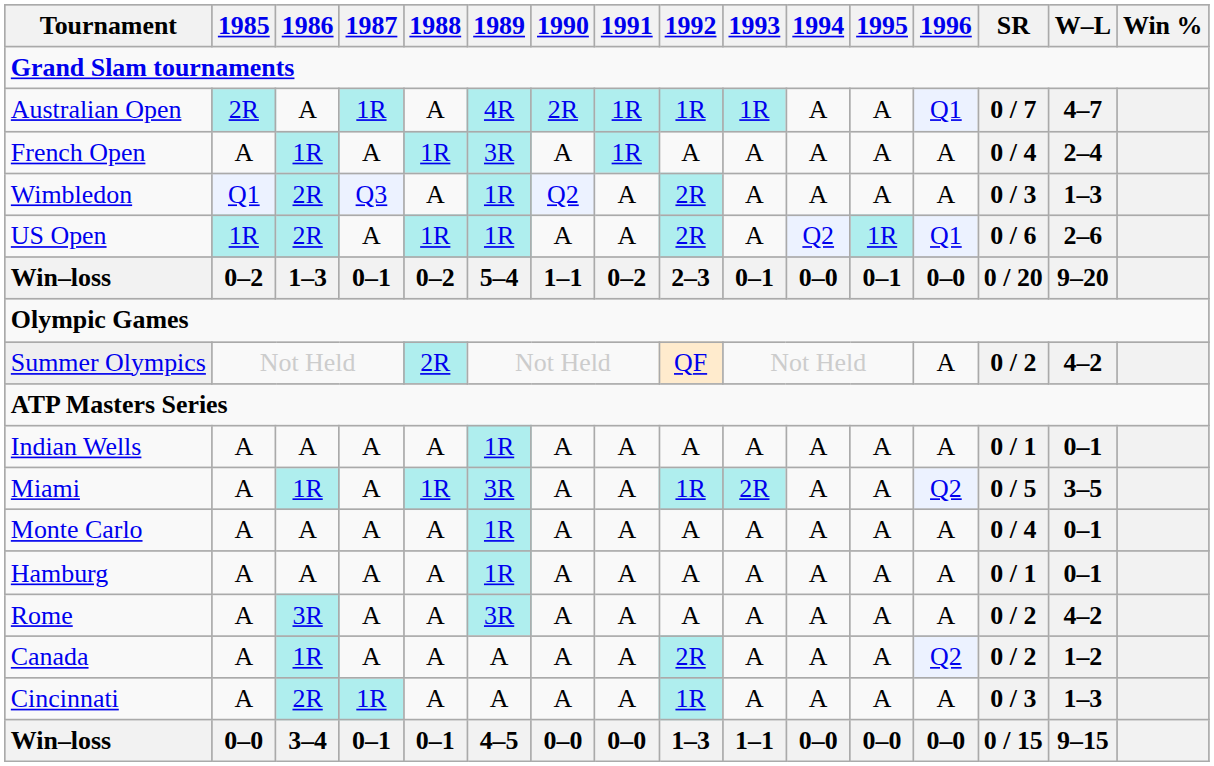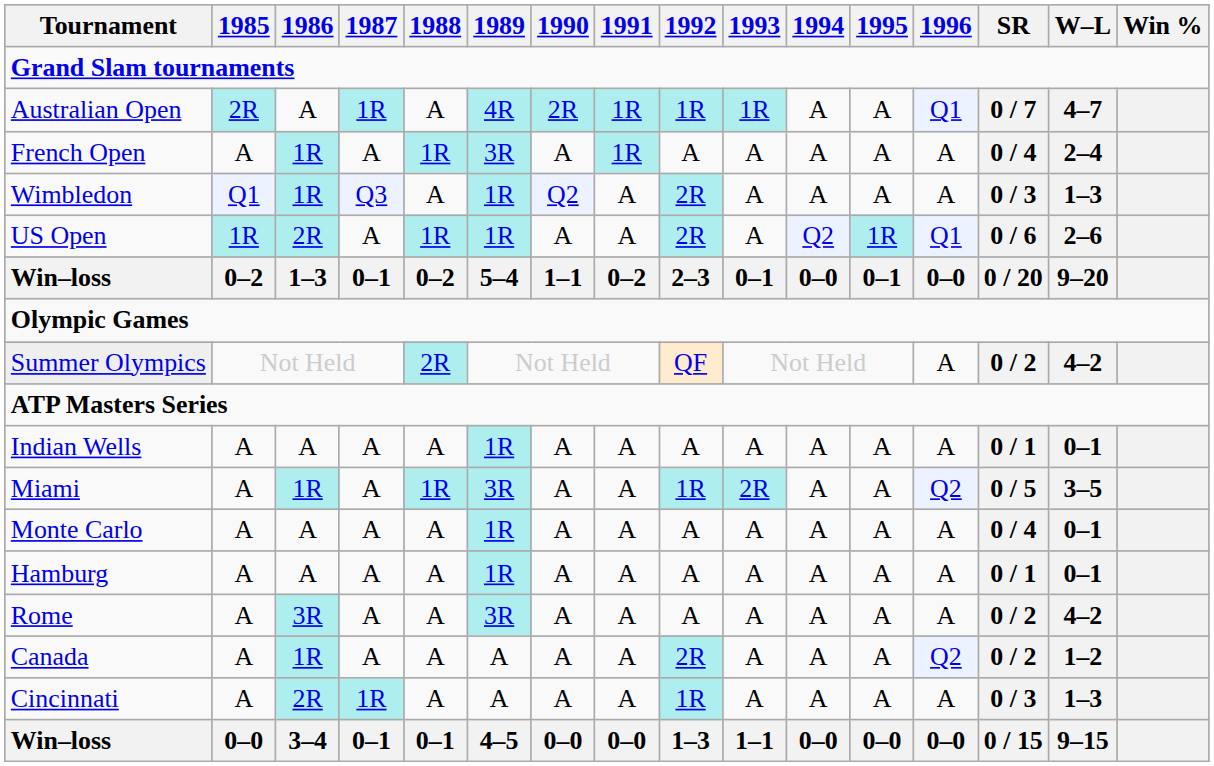 <table class=wikitable style=text-align:center;font-size:97%>
 <tr>
 <th>Tournament</th>
 <th><a href='#'>1985</a></th>
 <th><a href='#'>1986</a></th>
 <th><a href='#'>1987</a></th>
 <th><a href='#'>1988</a></th>
 <th><a href='#'>1989</a></th>
 <th><a href='#'>1990</a></th>
 <th><a href='#'>1991</a></th>
 <th><a href='#'>1992</a></th>
 <th><a href='#'>1993</a></th>
 <th><a href='#'>1994</a></th>
 <th><a href='#'>1995</a></th>
 <th><a href='#'>1996</a></th>
 <th>SR</th>
 <th>W–L</th>
 <th>Win %</th>
 </tr>
 <tr>
 <td colspan=23 align=left><strong><a href='#'>Grand Slam tournaments</a></strong></td>
 </tr>
 <tr>
 <td align=left><a href='#'>Australian Open</a></td>
 <td bgcolor=afeeee><a href='#'>2R</a></td>
 <td>A</td>
 <td bgcolor=afeeee><a href='#'>1R</a></td>
 <td>A</td>
 <td bgcolor=afeeee><a href='#'>4R</a></td>
 <td bgcolor=afeeee><a href='#'>2R</a></td>
 <td bgcolor=afeeee><a href='#'>1R</a></td>
 <td bgcolor=afeeee><a href='#'>1R</a></td>
 <td bgcolor=afeeee><a href='#'>1R</a></td>
 <td>A</td>
 <td>A</td>
 <td bgcolor=ecf2ff><a href='#'>Q1</a></td>
 <th>0 / 7</th>
 <th>4–7</th>
 <th></th>
 </tr>
 <tr>
 <td align=left><a href='#'>French Open</a></td>
 <td>A</td>
 <td bgcolor=afeeee><a href='#'>1R</a></td>
 <td>A</td>
 <td bgcolor=afeeee><a href='#'>1R</a></td>
 <td bgcolor=afeeee><a href='#'>3R</a></td>
 <td>A</td>
 <td bgcolor=afeeee><a href='#'>1R</a></td>
 <td>A</td>
 <td>A</td>
 <td>A</td>
 <td>A</td>
 <td>A</td>
 <th>0 / 4</th>
 <th>2–4</th>
 <th></th>
 </tr>
 <tr>
 <td align=left><a href='#'>Wimbledon</a></td>
 <td bgcolor=ecf2ff><a href='#'>Q1</a></td>
-<td bgcolor=afeeee><a href='#'>2R</a></td>
+<td bgcolor=afeeee><a href='#'>1R</a></td>
 <td bgcolor=ecf2ff><a href='#'>Q3</a></td>
 <td>A</td>
 <td bgcolor=afeeee><a href='#'>1R</a></td>
 <td bgcolor=ecf2ff><a href='#'>Q2</a></td>
 <td>A</td>
 <td bgcolor=afeeee><a href='#'>2R</a></td>
 <td>A</td>
 <td>A</td>
 <td>A</td>
 <td>A</td>
 <th>0 / 3</th>
 <th>1–3</th>
 <th></th>
 </tr>
 <tr>
 <td align=left><a href='#'>US Open</a></td>
 <td bgcolor=afeeee><a href='#'>1R</a></td>
 <td bgcolor=afeeee><a href='#'>2R</a></td>
 <td>A</td>
 <td bgcolor=afeeee><a href='#'>1R</a></td>
 <td bgcolor=afeeee><a href='#'>1R</a></td>
 <td>A</td>
 <td>A</td>
 <td bgcolor=afeeee><a href='#'>2R</a></td>
 <td>A</td>
 <td bgcolor=ecf2ff><a href='#'>Q2</a></td>
 <td bgcolor=afeeee><a href='#'>1R</a></td>
 <td bgcolor=ecf2ff><a href='#'>Q1</a></td>
 <th>0 / 6</th>
 <th>2–6</th>
 <th></th>
 </tr>
 <tr>
 <th style=text-align:left>Win–loss</th>
 <th>0–2</th>
 <th>1–3</th>
 <th>0–1</th>
 <th>0–2</th>
 <th>5–4</th>
 <th>1–1</th>
 <th>0–2</th>
 <th>2–3</th>
 <th>0–1</th>
 <th>0–0</th>
 <th>0–1</th>
 <th>0–0</th>
 <th>0 / 20</th>
 <th>9–20</th>
 <th></th>
 </tr>
 <tr>
 <td colspan=22 align=left><strong>Olympic Games</strong></td>
 </tr>
 <tr>
 <td style=background:#EFEFEF align=left><a href='#'>Summer Olympics</a></td>
 <td colspan=3 style=color:#cccccc>Not Held</td>
 <td style=background:#afeeee><a href='#'>2R</a></td>
 <td colspan=3 style=color:#cccccc>Not Held</td>
 <td style=background:#ffebcd><a href='#'>QF</a></td>
 <td colspan=3 style=color:#cccccc>Not Held</td>
 <td>A</td>
 <th>0 / 2</th>
 <th>4–2</th>
 <th></th>
 </tr>
 <tr>
 <td colspan=23 align=left><strong>ATP Masters Series</strong></td>
 </tr>
 <tr>
 <td align=left><a href='#'>Indian Wells</a></td>
 <td>A</td>
 <td>A</td>
 <td>A</td>
 <td>A</td>
 <td bgcolor=afeeee><a href='#'>1R</a></td>
 <td>A</td>
 <td>A</td>
 <td>A</td>
 <td>A</td>
 <td>A</td>
 <td>A</td>
 <td>A</td>
 <th>0 / 1</th>
 <th>0–1</th>
 <th></th>
 </tr>
 <tr>
 <td align=left><a href='#'>Miami</a></td>
 <td>A</td>
 <td bgcolor=afeeee><a href='#'>1R</a></td>
 <td>A</td>
 <td bgcolor=afeeee><a href='#'>1R</a></td>
 <td bgcolor=afeeee><a href='#'>3R</a></td>
 <td>A</td>
 <td>A</td>
 <td bgcolor=afeeee><a href='#'>1R</a></td>
 <td bgcolor=afeeee><a href='#'>2R</a></td>
 <td>A</td>
 <td>A</td>
 <td bgcolor=ecf2ff><a href='#'>Q2</a></td>
 <th>0 / 5</th>
 <th>3–5</th>
 <th></th>
 </tr>
 <tr>
 <td align=left><a href='#'>Monte Carlo</a></td>
 <td>A</td>
 <td>A</td>
 <td>A</td>
 <td>A</td>
 <td bgcolor=afeeee><a href='#'>1R</a></td>
 <td>A</td>
 <td>A</td>
 <td>A</td>
 <td>A</td>
 <td>A</td>
 <td>A</td>
 <td>A</td>
 <th>0 / 4</th>
 <th>0–1</th>
 <th></th>
 </tr>
 <tr>
 <td align=left><a href='#'>Hamburg</a></td>
 <td>A</td>
 <td>A</td>
 <td>A</td>
 <td>A</td>
 <td bgcolor=afeeee><a href='#'>1R</a></td>
 <td>A</td>
 <td>A</td>
 <td>A</td>
 <td>A</td>
 <td>A</td>
 <td>A</td>
 <td>A</td>
 <th>0 / 1</th>
 <th>0–1</th>
 <th></th>
 </tr>
 <tr>
 <td align=left><a href='#'>Rome</a></td>
 <td>A</td>
 <td bgcolor=afeeee><a href='#'>3R</a></td>
 <td>A</td>
 <td>A</td>
 <td bgcolor=afeeee><a href='#'>3R</a></td>
 <td>A</td>
 <td>A</td>
 <td>A</td>
 <td>A</td>
 <td>A</td>
 <td>A</td>
 <td>A</td>
 <th>0 / 2</th>
 <th>4–2</th>
 <th></th>
 </tr>
 <tr>
 <td align=left><a href='#'>Canada</a></td>
 <td>A</td>
 <td bgcolor=afeeee><a href='#'>1R</a></td>
 <td>A</td>
 <td>A</td>
 <td>A</td>
 <td>A</td>
 <td>A</td>
 <td bgcolor=afeeee><a href='#'>2R</a></td>
 <td>A</td>
 <td>A</td>
 <td>A</td>
 <td bgcolor=ecf2ff><a href='#'>Q2</a></td>
 <th>0 / 2</th>
 <th>1–2</th>
 <th></th>
 </tr>
 <tr>
 <td align=left><a href='#'>Cincinnati</a></td>
 <td>A</td>
 <td bgcolor=afeeee><a href='#'>2R</a></td>
 <td bgcolor=afeeee><a href='#'>1R</a></td>
 <td>A</td>
 <td>A</td>
 <td>A</td>
 <td>A</td>
 <td bgcolor=afeeee><a href='#'>1R</a></td>
 <td>A</td>
 <td>A</td>
 <td>A</td>
 <td>A</td>
 <th>0 / 3</th>
 <th>1–3</th>
 <th></th>
 </tr>
 <tr>
 <th style=text-align:left>Win–loss</th>
 <th>0–0</th>
 <th>3–4</th>
 <th>0–1</th>
 <th>0–1</th>
 <th>4–5</th>
 <th>0–0</th>
 <th>0–0</th>
 <th>1–3</th>
 <th>1–1</th>
 <th>0–0</th>
 <th>0–0</th>
 <th>0–0</th>
 <th>0 / 15</th>
 <th>9–15</th>
 <th></th>
 </tr>
 </table>
